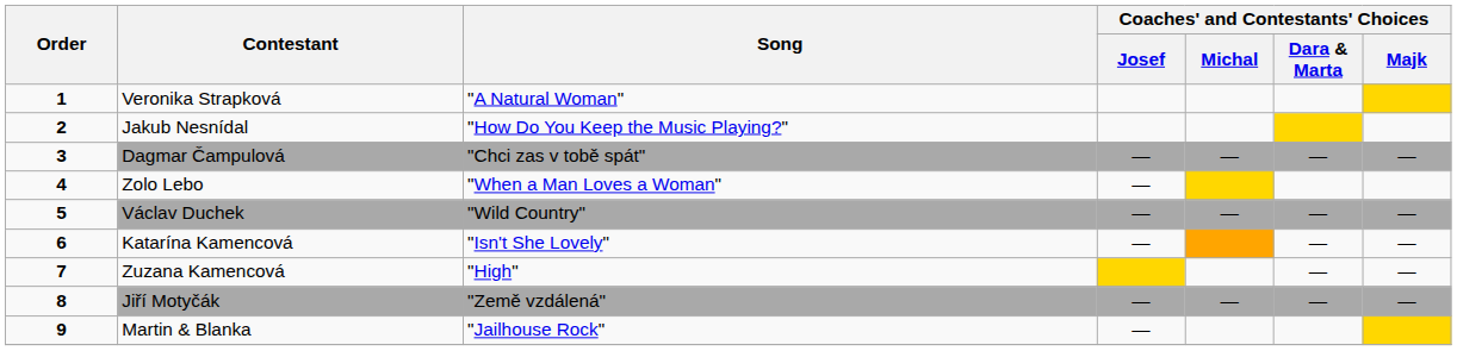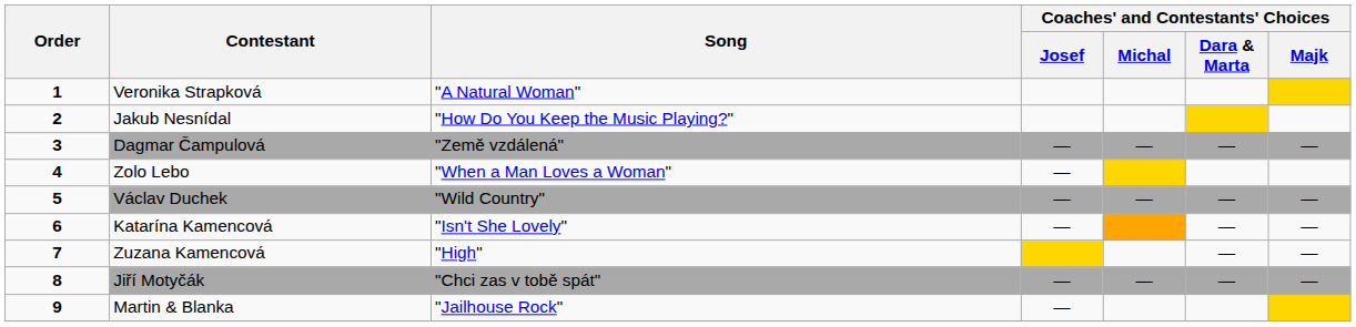 <table class="wikitable" style="width:100%;">
 <tr>
 <th rowspan=2>Order</th>
 <th rowspan=2>Contestant</th>
 <th rowspan=2>Song</th>
 <th colspan=4>Coaches' and Contestants' Choices</th>
 </tr>
 <tr>
 <th width="70"><a href='#'>Josef</a></th>
 <th width="70"><a href='#'>Michal</a></th>
 <th width="70"><a href='#'>Dara</a> & <a href='#'>Marta</a></th>
 <th width="70"><a href='#'>Majk</a></th>
 </tr>
 <tr>
 <td align="center"><strong>1</strong></td>
 <td>Veronika Strapková</td>
 <td>"<a href='#'>A Natural Woman</a>"</td>
 <td style=";text-align:center;"></td>
 <td style=";text-align:center;"></td>
 <td style=";text-align:center;"></td>
 <td style="background:gold;text-align:center;"></td>
 </tr>
 <tr>
 <td align="center"><strong>2</strong></td>
 <td>Jakub Nesnídal</td>
 <td>"<a href='#'>How Do You Keep the Music Playing?</a>"</td>
 <td style=";text-align:center;"></td>
 <td style=";text-align:center;"></td>
 <td style="background:gold;text-align:center;"></td>
 <td style=";text-align:center;"></td>
 </tr>
 <tr>
 <td align="center"><strong>3</strong></td>
 <td style="background:darkgrey;text-align:left;">Dagmar Čampulová</td>
-<td style="background:darkgrey;text-align:left;">"Chci zas v tobě spát"</td>
+<td style="background:darkgrey;text-align:left;">"Země vzdálená"</td>
 <td style="background:darkgrey;text-align:center;">—</td>
 <td style="background:darkgrey;text-align:center;">—</td>
 <td style="background:darkgrey;text-align:center;">—</td>
 <td style="background:darkgrey;text-align:center;">—</td>
 </tr>
 <tr>
 <td align="center"><strong>4</strong></td>
 <td>Zolo Lebo</td>
 <td>"<a href='#'>When a Man Loves a Woman</a>"</td>
 <td align="center">—</td>
 <td style="background:gold;text-align:center;"></td>
 <td style=";text-align:center;"></td>
 <td style=";text-align:center;"></td>
 </tr>
 <tr>
 <td align="center"><strong>5</strong></td>
 <td style="background:darkgrey;text-align:left;">Václav Duchek</td>
 <td style="background:darkgrey;text-align:left;">"Wild Country"</td>
 <td style="background:darkgrey;text-align:center;">—</td>
 <td style="background:darkgrey;text-align:center;">—</td>
 <td style="background:darkgrey;text-align:center;">—</td>
 <td style="background:darkgrey;text-align:center;">—</td>
 </tr>
 <tr>
 <td align="center"><strong>6</strong></td>
 <td>Katarína Kamencová</td>
 <td>"<a href='#'>Isn't She Lovely</a>"</td>
 <td align="center">—</td>
 <td style=";background:orange;text-align:center;"></td>
 <td align="center">—</td>
 <td align="center">—</td>
 </tr>
 <tr>
 <td align="center"><strong>7</strong></td>
 <td>Zuzana Kamencová</td>
 <td>"<a href='#'>High</a>"</td>
 <td style="background:gold;text-align:center;"></td>
 <td style=";text-align:center;"></td>
 <td align="center">—</td>
 <td align="center">—</td>
 </tr>
 <tr>
 <td align="center"><strong>8</strong></td>
 <td style="background:darkgrey;text-align:left;">Jiří Motyčák</td>
-<td style="background:darkgrey;text-align:left;">"Země vzdálená"</td>
+<td style="background:darkgrey;text-align:left;">"Chci zas v tobě spát"</td>
 <td style="background:darkgrey;text-align:center;">—</td>
 <td style="background:darkgrey;text-align:center;">—</td>
 <td style="background:darkgrey;text-align:center;">—</td>
 <td style="background:darkgrey;text-align:center;">—</td>
 </tr>
 <tr>
 <td align="center"><strong>9</strong></td>
 <td>Martin & Blanka</td>
 <td>"<a href='#'>Jailhouse Rock</a>"</td>
 <td align="center">—</td>
 <td style=";text-align:center;"></td>
 <td style=";text-align:center;"></td>
 <td style="background:gold;text-align:center;"></td>
 </tr>
 <tr>
 </tr>
 </table>
